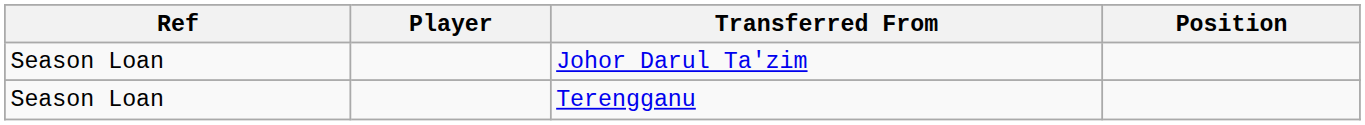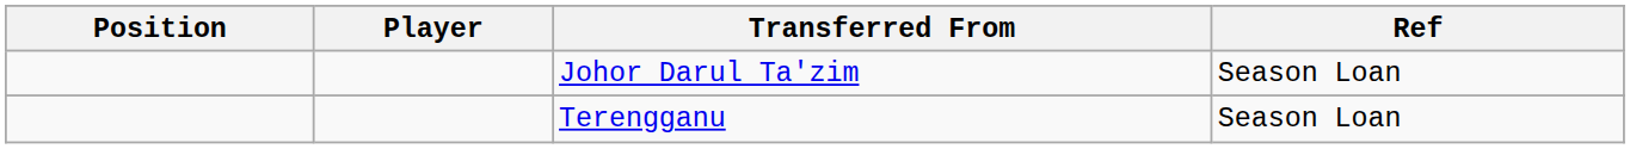 <table class="wikitable sortable" style="width:60%; font-size:100%; text-align:left;">
 <tr>
-<th>Ref</th>
+<th>Position</th>
 <th>Player</th>
 <th>Transferred From</th>
-<th>Position</th>
+<th>Ref</th>
 </tr>
 <tr>
-<td>Season Loan </td>
+<td></td>
 <td></td>
 <td> <a href='#'>Johor Darul Ta'zim</a></td>
-<td></td>
+<td>Season Loan </td>
 </tr>
 <tr>
-<td>Season Loan </td>
+<td></td>
 <td></td>
 <td> <a href='#'>Terengganu</a></td>
-<td></td>
+<td>Season Loan </td>
 </tr>
 </table>
